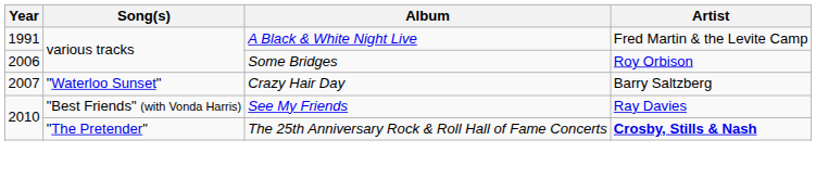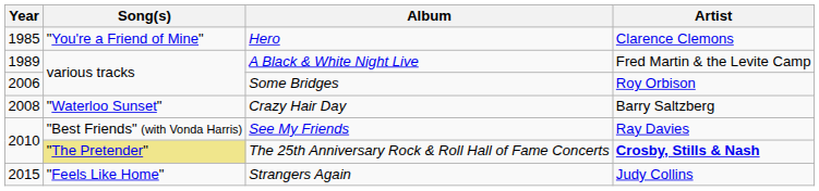 <table class="wikitable">
 <tr>
 <th>Year</th>
 <th>Song(s)</th>
 <th>Album</th>
 <th>Artist</th>
 </tr>
 <tr>
-<td>1991</td>
+<td>1985</td>
+<td>"<a href='#'>You're a Friend of Mine</a>"</td>
+<td><em><a href='#'>Hero</a></em></td>
+<td><a href='#'>Clarence Clemons</a></td>
+</tr>
+<tr>
+<td>1989</td>
 <td rowspan="2">various tracks</td>
 <td><em><a href='#'>A Black & White Night Live</a></em></td>
 <td>Fred Martin & the Levite Camp</td>
 </tr>
 <tr>
 <td>2006</td>
 <td><em>Some Bridges</em></td>
 <td><a href='#'>Roy Orbison</a></td>
 </tr>
 <tr>
-<td>2007</td>
+<td>2008</td>
 <td>"<a href='#'>Waterloo Sunset</a>"</td>
 <td><em>Crazy Hair Day</em></td>
 <td>Barry Saltzberg</td>
 </tr>
 <tr>
 <td rowspan="2">2010</td>
 <td>"Best Friends" <small>(with Vonda Harris)</small></td>
 <td><em><a href='#'>See My Friends</a></em></td>
 <td><a href='#'>Ray Davies</a></td>
 </tr>
 <tr>
-<td>"<a href='#'>The Pretender</a>"</td>
+<td style="background: khaki;">"<a href='#'>The Pretender</a>"</td>
 <td><em>The 25th Anniversary Rock & Roll Hall of Fame Concerts</em></td>
 <td><strong><a href='#'>Crosby, Stills & Nash</a></strong></td>
 </tr>
+<tr>
+<td>2015</td>
+<td>"<a href='#'>Feels Like Home</a>"</td>
+<td><em>Strangers Again</em></td>
+<td><a href='#'>Judy Collins</a></td>
+</tr>
 </table>
